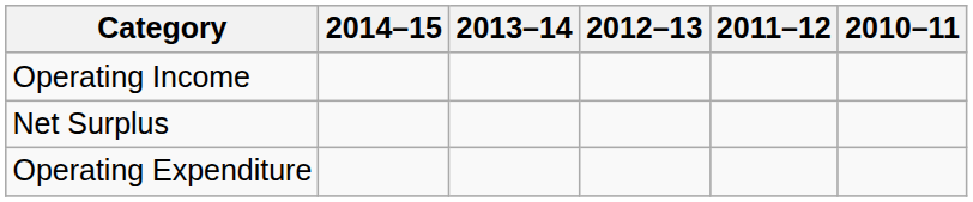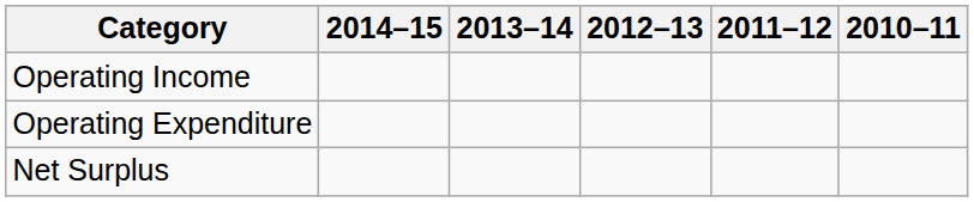 <table class="wikitable">
 <tr>
 <th>Category</th>
 <th>2014–15</th>
 <th>2013–14</th>
 <th>2012–13</th>
 <th>2011–12</th>
 <th>2010–11</th>
 </tr>
 <tr>
 <td>Operating Income</td>
 <td align="right"></td>
 <td align="right"></td>
 <td align="right"></td>
 <td align="right"></td>
 <td align="right"></td>
 </tr>
 <tr>
+<td>Operating Expenditure</td>
+<td align="right"></td>
+<td align="right"></td>
+<td align="right"></td>
+<td align="right"></td>
+<td align="right"></td>
+</tr>
+<tr>
 <td>Net Surplus</td>
 <td align="right"></td>
 <td align="right"></td>
 <td align="right"></td>
 <td align="right"></td>
 <td align="right"></td>
 </tr>
-<tr>
-<td>Operating Expenditure</td>
-<td align="right"></td>
-<td align="right"></td>
-<td align="right"></td>
-<td align="right"></td>
-<td align="right"></td>
-</tr>
 </table>
